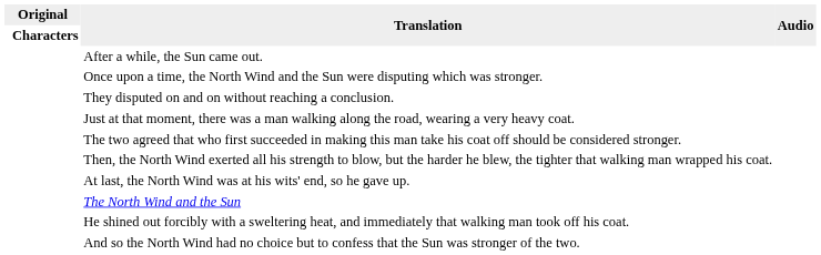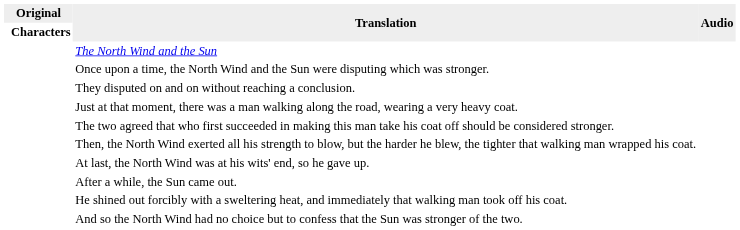 <table border=0 cellpadding=3 cellspacing=0>
 <tr bgcolor=#eeeeee>
 <th colspan=2>Original</th>
 <th align=middle rowspan=2>Translation</th>
 <th align=middle rowspan=2>Audio</th>
 </tr>
 <tr>
 <th align=middle></th>
 <th align=middle>Characters</th>
 </tr>
 <tr>
 <td></td>
 <td></td>
-<td>After a while, the Sun came out.</td>
+<td><em><a href='#'>The North Wind and the Sun</a></em></td>
 <td></td>
 </tr>
 <tr>
 <td></td>
 <td></td>
 <td>Once upon a time, the North Wind and the Sun were disputing which was stronger.</td>
 <td></td>
 </tr>
 <tr>
 <td></td>
 <td></td>
 <td>They disputed on and on without reaching a conclusion.</td>
 <td></td>
 </tr>
 <tr>
 <td></td>
 <td></td>
 <td>Just at that moment, there was a man walking along the road, wearing a very heavy coat.</td>
 <td></td>
 </tr>
 <tr>
 <td></td>
 <td></td>
 <td>The two agreed that who first succeeded in making this man take his coat off should be considered stronger.</td>
 <td></td>
 </tr>
 <tr>
 <td></td>
 <td></td>
 <td>Then, the North Wind exerted all his strength to blow, but the harder he blew, the tighter that walking man wrapped his coat.</td>
 <td></td>
 </tr>
 <tr>
 <td></td>
 <td></td>
 <td>At last, the North Wind was at his wits' end, so he gave up.</td>
 <td></td>
 </tr>
 <tr>
 <td></td>
 <td></td>
-<td><em><a href='#'>The North Wind and the Sun</a></em></td>
+<td>After a while, the Sun came out.</td>
 <td></td>
 </tr>
 <tr>
 <td></td>
 <td></td>
 <td>He shined out forcibly with a sweltering heat, and immediately that walking man took off his coat.</td>
 <td></td>
 </tr>
 <tr>
 <td></td>
 <td></td>
 <td>And so the North Wind had no choice but to confess that the Sun was stronger of the two.</td>
 <td></td>
 </tr>
 </table>
